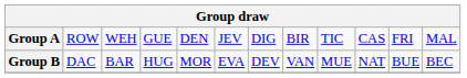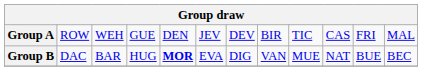 <table class="wikitable" style="text-align:center; font-size:85%">
 <tr>
 <th colspan="12">Group draw</th>
 </tr>
 <tr>
 <th>Group A</th>
 <td align="left"> <a href='#'>ROW</a></td>
 <td align="left"> <a href='#'>WEH</a></td>
 <td align="left"> <a href='#'>GUE</a></td>
 <td align="left"> <a href='#'>DEN</a></td>
 <td align="left"> <a href='#'>JEV</a></td>
-<td align="left"> <a href='#'>DIG</a></td>
+<td align="left"> <a href='#'>DEV</a></td>
 <td align="left"> <a href='#'>BIR</a></td>
 <td align="left"> <a href='#'>TIC</a></td>
 <td align="left"> <a href='#'>CAS</a></td>
 <td align="left"> <a href='#'>FRI</a></td>
 <td align="left"> <a href='#'>MAL</a></td>
 </tr>
 <tr>
 <th>Group B</th>
 <td align="left"> <a href='#'>DAC</a></td>
 <td align="left"> <a href='#'>BAR</a></td>
 <td align="left"> <a href='#'>HUG</a></td>
-<td align="left"> <a href='#'>MOR</a></td>
+<td align="left"><strong> <a href='#'>MOR</a></strong></td>
 <td align="left"> <a href='#'>EVA</a></td>
-<td align="left"> <a href='#'>DEV</a></td>
+<td align="left"> <a href='#'>DIG</a></td>
 <td align="left"> <a href='#'>VAN</a></td>
 <td align="left"> <a href='#'>MUE</a></td>
 <td align="left"> <a href='#'>NAT</a></td>
 <td align="left"> <a href='#'>BUE</a></td>
 <td align="left"> <a href='#'>BEC</a></td>
 </tr>
 <tr>
 </tr>
 </table>
